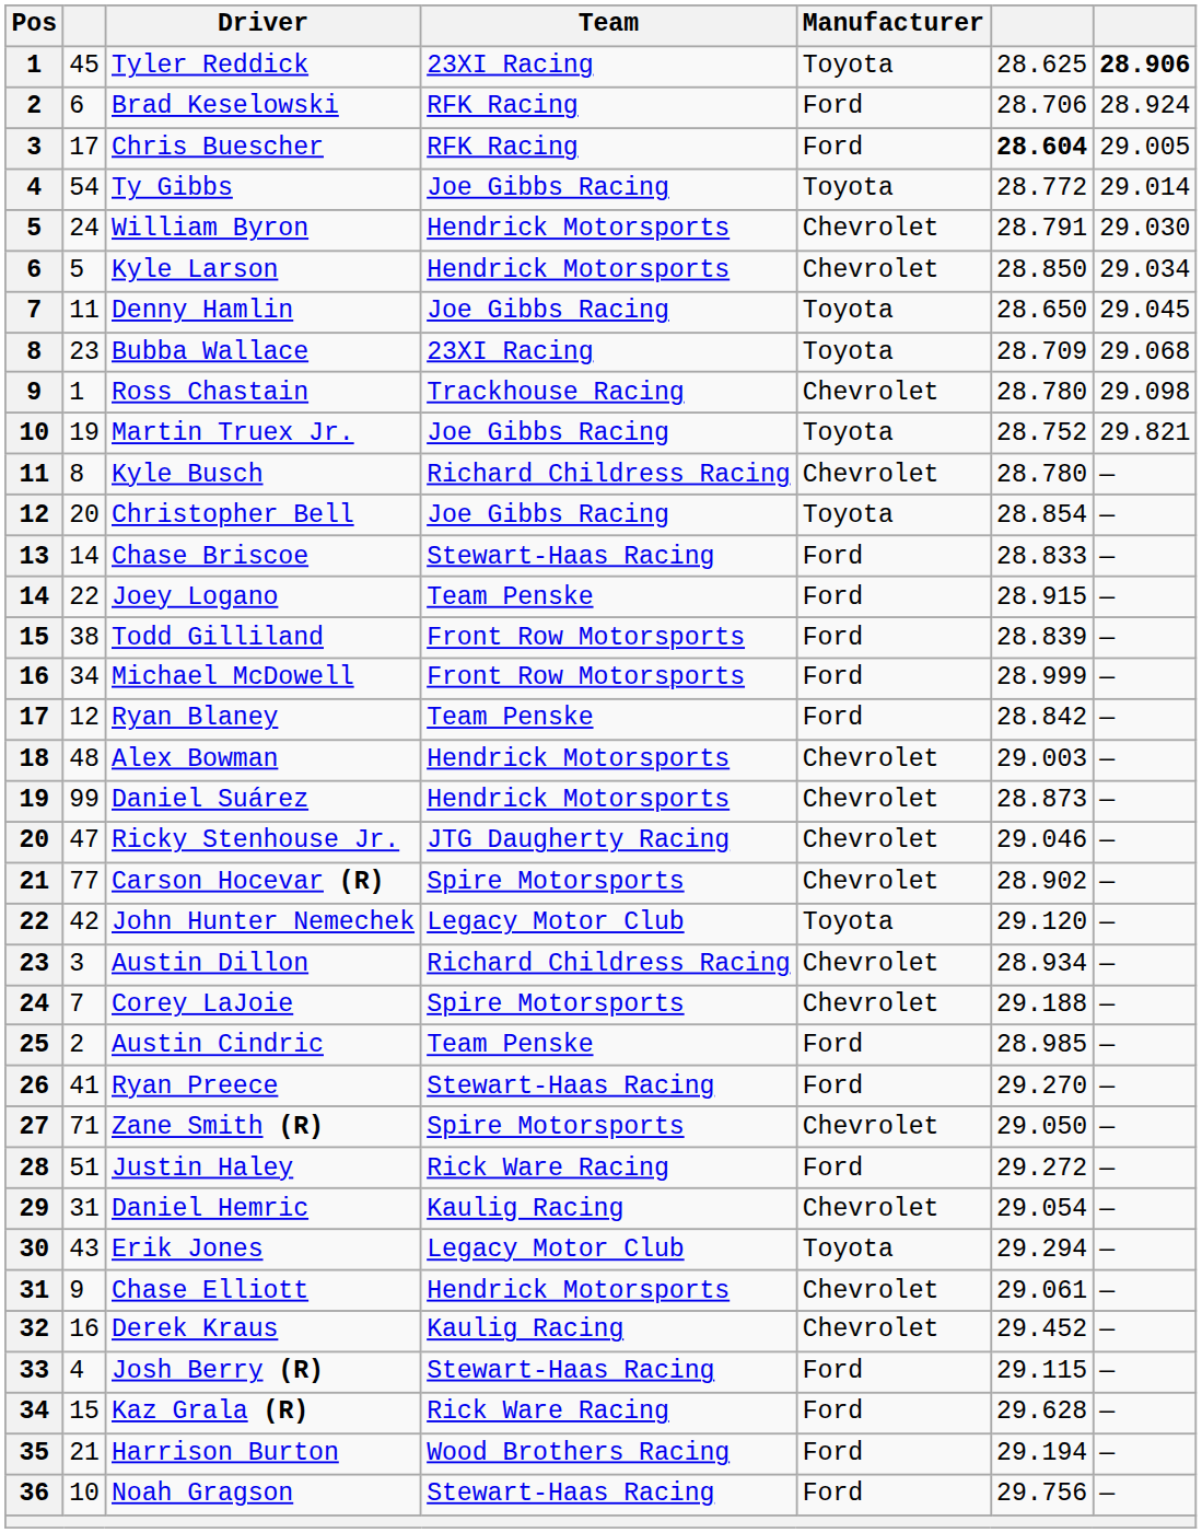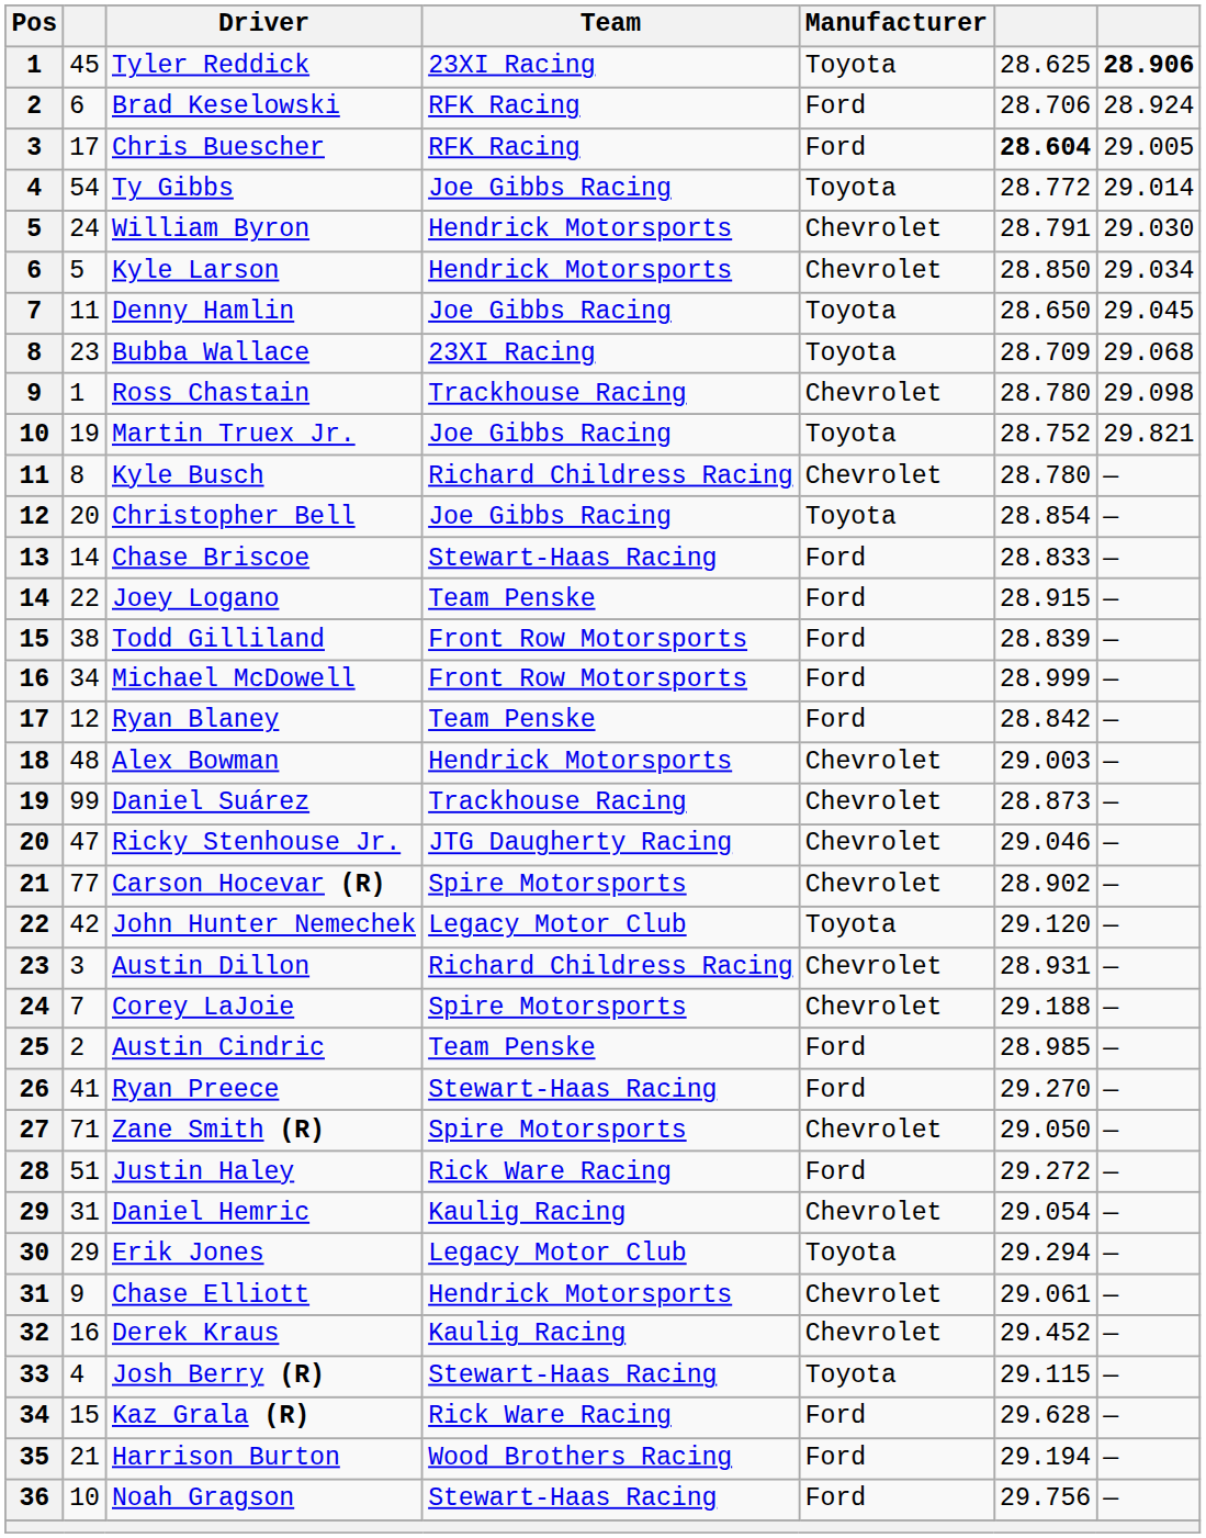 <table class="wikitable" style="font-size:95%">
 <tr>
 <th>Pos</th>
 <th></th>
 <th>Driver</th>
 <th>Team</th>
 <th>Manufacturer</th>
 <th></th>
 <th></th>
 </tr>
 <tr>
 <th>1</th>
 <td>45</td>
 <td><a href='#'>Tyler Reddick</a></td>
 <td><a href='#'>23XI Racing</a></td>
 <td>Toyota</td>
 <td>28.625</td>
 <td><strong>28.906</strong></td>
 </tr>
 <tr>
 <th>2</th>
 <td>6</td>
 <td><a href='#'>Brad Keselowski</a></td>
 <td><a href='#'>RFK Racing</a></td>
 <td>Ford</td>
 <td>28.706</td>
 <td>28.924</td>
 </tr>
 <tr>
 <th>3</th>
 <td>17</td>
 <td><a href='#'>Chris Buescher</a></td>
 <td><a href='#'>RFK Racing</a></td>
 <td>Ford</td>
 <td><strong>28.604</strong></td>
 <td>29.005</td>
 </tr>
 <tr>
 <th>4</th>
 <td>54</td>
 <td><a href='#'>Ty Gibbs</a></td>
 <td><a href='#'>Joe Gibbs Racing</a></td>
 <td>Toyota</td>
 <td>28.772</td>
 <td>29.014</td>
 </tr>
 <tr>
 <th>5</th>
 <td>24</td>
 <td><a href='#'>William Byron</a></td>
 <td><a href='#'>Hendrick Motorsports</a></td>
 <td>Chevrolet</td>
 <td>28.791</td>
 <td>29.030</td>
 </tr>
 <tr>
 <th>6</th>
 <td>5</td>
 <td><a href='#'>Kyle Larson</a></td>
 <td><a href='#'>Hendrick Motorsports</a></td>
 <td>Chevrolet</td>
 <td>28.850</td>
 <td>29.034</td>
 </tr>
 <tr>
 <th>7</th>
 <td>11</td>
 <td><a href='#'>Denny Hamlin</a></td>
 <td><a href='#'>Joe Gibbs Racing</a></td>
 <td>Toyota</td>
 <td>28.650</td>
 <td>29.045</td>
 </tr>
 <tr>
 <th>8</th>
 <td>23</td>
 <td><a href='#'>Bubba Wallace</a></td>
 <td><a href='#'>23XI Racing</a></td>
 <td>Toyota</td>
 <td>28.709</td>
 <td>29.068</td>
 </tr>
 <tr>
 <th>9</th>
 <td>1</td>
 <td><a href='#'>Ross Chastain</a></td>
 <td><a href='#'>Trackhouse Racing</a></td>
 <td>Chevrolet</td>
 <td>28.780</td>
 <td>29.098</td>
 </tr>
 <tr>
 <th>10</th>
 <td>19</td>
 <td><a href='#'>Martin Truex Jr.</a></td>
 <td><a href='#'>Joe Gibbs Racing</a></td>
 <td>Toyota</td>
 <td>28.752</td>
 <td>29.821</td>
 </tr>
 <tr>
 <th>11</th>
 <td>8</td>
 <td><a href='#'>Kyle Busch</a></td>
 <td><a href='#'>Richard Childress Racing</a></td>
 <td>Chevrolet</td>
 <td>28.780</td>
 <td>—</td>
 </tr>
 <tr>
 <th>12</th>
 <td>20</td>
 <td><a href='#'>Christopher Bell</a></td>
 <td><a href='#'>Joe Gibbs Racing</a></td>
 <td>Toyota</td>
 <td>28.854</td>
 <td>—</td>
 </tr>
 <tr>
 <th>13</th>
 <td>14</td>
 <td><a href='#'>Chase Briscoe</a></td>
 <td><a href='#'>Stewart-Haas Racing</a></td>
 <td>Ford</td>
 <td>28.833</td>
 <td>—</td>
 </tr>
 <tr>
 <th>14</th>
 <td>22</td>
 <td><a href='#'>Joey Logano</a></td>
 <td><a href='#'>Team Penske</a></td>
 <td>Ford</td>
 <td>28.915</td>
 <td>—</td>
 </tr>
 <tr>
 <th>15</th>
 <td>38</td>
 <td><a href='#'>Todd Gilliland</a></td>
 <td><a href='#'>Front Row Motorsports</a></td>
 <td>Ford</td>
 <td>28.839</td>
 <td>—</td>
 </tr>
 <tr>
 <th>16</th>
 <td>34</td>
 <td><a href='#'>Michael McDowell</a></td>
 <td><a href='#'>Front Row Motorsports</a></td>
 <td>Ford</td>
 <td>28.999</td>
 <td>—</td>
 </tr>
 <tr>
 <th>17</th>
 <td>12</td>
 <td><a href='#'>Ryan Blaney</a></td>
 <td><a href='#'>Team Penske</a></td>
 <td>Ford</td>
 <td>28.842</td>
 <td>—</td>
 </tr>
 <tr>
 <th>18</th>
 <td>48</td>
 <td><a href='#'>Alex Bowman</a></td>
 <td><a href='#'>Hendrick Motorsports</a></td>
 <td>Chevrolet</td>
 <td>29.003</td>
 <td>—</td>
 </tr>
 <tr>
 <th>19</th>
 <td>99</td>
 <td><a href='#'>Daniel Suárez</a></td>
-<td><a href='#'>Hendrick Motorsports</a></td>
+<td><a href='#'>Trackhouse Racing</a></td>
 <td>Chevrolet</td>
 <td>28.873</td>
 <td>—</td>
 </tr>
 <tr>
 <th>20</th>
 <td>47</td>
 <td><a href='#'>Ricky Stenhouse Jr.</a></td>
 <td><a href='#'>JTG Daugherty Racing</a></td>
 <td>Chevrolet</td>
 <td>29.046</td>
 <td>—</td>
 </tr>
 <tr>
 <th>21</th>
 <td>77</td>
 <td><a href='#'>Carson Hocevar</a> <strong>(R)</strong></td>
 <td><a href='#'>Spire Motorsports</a></td>
 <td>Chevrolet</td>
 <td>28.902</td>
 <td>—</td>
 </tr>
 <tr>
 <th>22</th>
 <td>42</td>
 <td><a href='#'>John Hunter Nemechek</a></td>
 <td><a href='#'>Legacy Motor Club</a></td>
 <td>Toyota</td>
 <td>29.120</td>
 <td>—</td>
 </tr>
 <tr>
 <th>23</th>
 <td>3</td>
 <td><a href='#'>Austin Dillon</a></td>
 <td><a href='#'>Richard Childress Racing</a></td>
 <td>Chevrolet</td>
-<td>28.934</td>
+<td>28.931</td>
 <td>—</td>
 </tr>
 <tr>
 <th>24</th>
 <td>7</td>
 <td><a href='#'>Corey LaJoie</a></td>
 <td><a href='#'>Spire Motorsports</a></td>
 <td>Chevrolet</td>
 <td>29.188</td>
 <td>—</td>
 </tr>
 <tr>
 <th>25</th>
 <td>2</td>
 <td><a href='#'>Austin Cindric</a></td>
 <td><a href='#'>Team Penske</a></td>
 <td>Ford</td>
 <td>28.985</td>
 <td>—</td>
 </tr>
 <tr>
 <th>26</th>
 <td>41</td>
 <td><a href='#'>Ryan Preece</a></td>
 <td><a href='#'>Stewart-Haas Racing</a></td>
 <td>Ford</td>
 <td>29.270</td>
 <td>—</td>
 </tr>
 <tr>
 <th>27</th>
 <td>71</td>
 <td><a href='#'>Zane Smith</a> <strong>(R)</strong></td>
 <td><a href='#'>Spire Motorsports</a></td>
 <td>Chevrolet</td>
 <td>29.050</td>
 <td>—</td>
 </tr>
 <tr>
 <th>28</th>
 <td>51</td>
 <td><a href='#'>Justin Haley</a></td>
 <td><a href='#'>Rick Ware Racing</a></td>
 <td>Ford</td>
 <td>29.272</td>
 <td>—</td>
 </tr>
 <tr>
 <th>29</th>
 <td>31</td>
 <td><a href='#'>Daniel Hemric</a></td>
 <td><a href='#'>Kaulig Racing</a></td>
 <td>Chevrolet</td>
 <td>29.054</td>
 <td>—</td>
 </tr>
 <tr>
 <th>30</th>
-<td>43</td>
+<td>29</td>
 <td><a href='#'>Erik Jones</a></td>
 <td><a href='#'>Legacy Motor Club</a></td>
 <td>Toyota</td>
 <td>29.294</td>
 <td>—</td>
 </tr>
 <tr>
 <th>31</th>
 <td>9</td>
 <td><a href='#'>Chase Elliott</a></td>
 <td><a href='#'>Hendrick Motorsports</a></td>
 <td>Chevrolet</td>
 <td>29.061</td>
 <td>—</td>
 </tr>
 <tr>
 <th>32</th>
 <td>16</td>
 <td><a href='#'>Derek Kraus</a></td>
 <td><a href='#'>Kaulig Racing</a></td>
 <td>Chevrolet</td>
 <td>29.452</td>
 <td>—</td>
 </tr>
 <tr>
 <th>33</th>
 <td>4</td>
 <td><a href='#'>Josh Berry</a> <strong>(R)</strong></td>
 <td><a href='#'>Stewart-Haas Racing</a></td>
-<td>Ford</td>
+<td>Toyota</td>
 <td>29.115</td>
 <td>—</td>
 </tr>
 <tr>
 <th>34</th>
 <td>15</td>
 <td><a href='#'>Kaz Grala</a> <strong>(R)</strong></td>
 <td><a href='#'>Rick Ware Racing</a></td>
 <td>Ford</td>
 <td>29.628</td>
 <td>—</td>
 </tr>
 <tr>
 <th>35</th>
 <td>21</td>
 <td><a href='#'>Harrison Burton</a></td>
 <td><a href='#'>Wood Brothers Racing</a></td>
 <td>Ford</td>
 <td>29.194</td>
 <td>—</td>
 </tr>
 <tr>
 <th>36</th>
 <td>10</td>
 <td><a href='#'>Noah Gragson</a></td>
 <td><a href='#'>Stewart-Haas Racing</a></td>
 <td>Ford</td>
 <td>29.756</td>
 <td>—</td>
 </tr>
 <tr>
 <th colspan="7"></th>
 </tr>
 </table>
